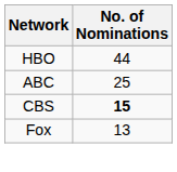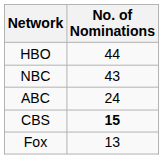 <table class="wikitable">
 <tr>
 <th>Network</th>
 <th>No. of<br>Nominations</th>
 </tr>
 <tr style="text-align:center">
 <td>HBO</td>
 <td>44</td>
 </tr>
 <tr style="text-align:center">
+<td>NBC</td>
+<td>43</td>
+</tr>
+<tr style="text-align:center">
 <td>ABC</td>
-<td>25</td>
+<td>24</td>
 </tr>
 <tr style="text-align:center">
 <td>CBS</td>
 <td><strong>15</strong></td>
 </tr>
 <tr style="text-align:center">
 <td>Fox</td>
 <td>13</td>
 </tr>
 </table>
